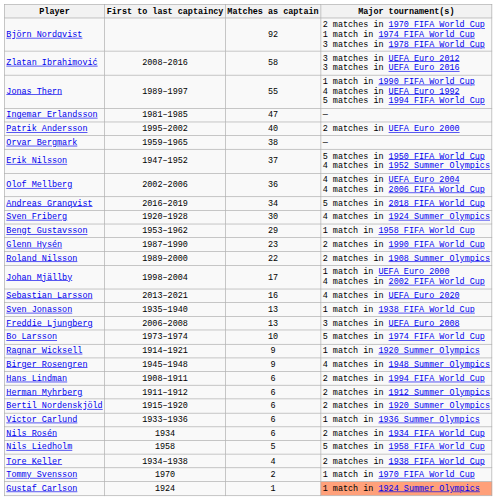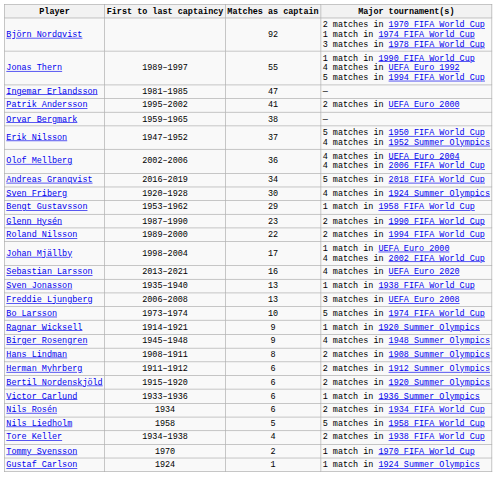 <table class="wikitable sortable" style="text-align: center;">
 <tr>
 <th>Player</th>
 <th>First to last captaincy</th>
 <th>Matches as captain</th>
 <th>Major tournament(s)</th>
 </tr>
 <tr>
 <td align="left"><a href='#'>Björn Nordqvist</a></td>
 <td></td>
 <td>92</td>
 <td align="left">2 matches in <a href='#'>1970 FIFA World Cup</a><br>1 match in <a href='#'>1974 FIFA World Cup</a><br>3 matches in <a href='#'>1978 FIFA World Cup</a></td>
-</tr>
-<tr>
-<td align="left"><a href='#'>Zlatan Ibrahimović</a></td>
-<td>2008–2016</td>
-<td>58</td>
-<td align="left">3 matches in <a href='#'>UEFA Euro 2012</a><br>3 matches in <a href='#'>UEFA Euro 2016</a></td>
 </tr>
 <tr>
 <td align="left"><a href='#'>Jonas Thern</a></td>
 <td>1989–1997</td>
 <td>55</td>
 <td align="left">1 match in <a href='#'>1990 FIFA World Cup</a><br>4 matches in <a href='#'>UEFA Euro 1992</a><br>5 matches in <a href='#'>1994 FIFA World Cup</a></td>
 </tr>
 <tr>
 <td align="left"><a href='#'>Ingemar Erlandsson</a></td>
 <td>1981–1985</td>
 <td>47</td>
 <td align="left">—</td>
 </tr>
 <tr>
 <td align="left"><a href='#'>Patrik Andersson</a></td>
 <td>1995–2002</td>
-<td>40</td>
+<td>41</td>
 <td align="left">2 matches in <a href='#'>UEFA Euro 2000</a></td>
 </tr>
 <tr>
 <td align="left"><a href='#'>Orvar Bergmark</a></td>
 <td>1959–1965</td>
 <td>38</td>
 <td align="left">—</td>
 </tr>
 <tr>
 <td align="left"><a href='#'>Erik Nilsson</a></td>
 <td>1947–1952</td>
 <td>37</td>
 <td align="left">5 matches in <a href='#'>1950 FIFA World Cup</a><br>4 matches in <a href='#'>1952 Summer Olympics</a></td>
 </tr>
 <tr>
 <td align="left"><a href='#'>Olof Mellberg</a></td>
 <td>2002–2006</td>
 <td>36</td>
 <td align="left">4 matches in <a href='#'>UEFA Euro 2004</a><br>4 matches in <a href='#'>2006 FIFA World Cup</a></td>
 </tr>
 <tr>
 <td align="left"><a href='#'>Andreas Granqvist</a></td>
 <td>2016–2019</td>
 <td>34</td>
 <td align="left">5 matches in <a href='#'>2018 FIFA World Cup</a></td>
 </tr>
 <tr>
 <td align="left"><a href='#'>Sven Friberg</a></td>
 <td>1920–1928</td>
 <td>30</td>
 <td align="left">4 matches in <a href='#'>1924 Summer Olympics</a></td>
 </tr>
 <tr>
 <td align="left"><a href='#'>Bengt Gustavsson</a></td>
 <td>1953–1962</td>
 <td>29</td>
 <td align="left">1 match in <a href='#'>1958 FIFA World Cup</a></td>
 </tr>
 <tr>
 <td align="left"><a href='#'>Glenn Hysén</a></td>
 <td>1987–1990</td>
 <td>23</td>
 <td align="left">2 matches in <a href='#'>1990 FIFA World Cup</a></td>
 </tr>
 <tr>
 <td align="left"><a href='#'>Roland Nilsson</a></td>
 <td>1989–2000</td>
 <td>22</td>
-<td align="left">2 matches in <a href='#'>1908 Summer Olympics</a></td>
+<td align="left">2 matches in <a href='#'>1994 FIFA World Cup</a></td>
 </tr>
 <tr>
 <td align="left"><a href='#'>Johan Mjällby</a></td>
 <td>1998–2004</td>
 <td>17</td>
 <td align="left">1 match in <a href='#'>UEFA Euro 2000</a><br>4 matches in <a href='#'>2002 FIFA World Cup</a></td>
 </tr>
 <tr>
 <td align="left"><a href='#'>Sebastian Larsson</a></td>
 <td>2013–2021</td>
 <td>16</td>
 <td align="left">4 matches in <a href='#'>UEFA Euro 2020</a></td>
 </tr>
 <tr>
 <td align="left"><a href='#'>Sven Jonasson</a></td>
 <td>1935–1940</td>
 <td>13</td>
 <td align="left">1 match in <a href='#'>1938 FIFA World Cup</a></td>
 </tr>
 <tr>
 <td align="left"><a href='#'>Freddie Ljungberg</a></td>
 <td>2006–2008</td>
 <td>13</td>
 <td align="left">3 matches in <a href='#'>UEFA Euro 2008</a></td>
 </tr>
 <tr>
 <td align="left"><a href='#'>Bo Larsson</a></td>
 <td>1973–1974</td>
 <td>10</td>
 <td align="left">5 matches in <a href='#'>1974 FIFA World Cup</a></td>
 </tr>
 <tr>
 <td align="left"><a href='#'>Ragnar Wicksell</a></td>
 <td>1914–1921</td>
 <td>9</td>
 <td align="left">1 match in <a href='#'>1920 Summer Olympics</a></td>
 </tr>
 <tr>
 <td align="left"><a href='#'>Birger Rosengren</a></td>
 <td>1945–1948</td>
 <td>9</td>
 <td align="left">4 matches in <a href='#'>1948 Summer Olympics</a></td>
 </tr>
 <tr>
 <td align="left"><a href='#'>Hans Lindman</a></td>
 <td>1908–1911</td>
-<td>6</td>
-<td align="left">2 matches in <a href='#'>1994 FIFA World Cup</a></td>
+<td>8</td>
+<td align="left">2 matches in <a href='#'>1908 Summer Olympics</a></td>
 </tr>
 <tr>
 <td align="left"><a href='#'>Herman Myhrberg</a></td>
 <td>1911–1912</td>
 <td>6</td>
 <td align="left">2 matches in <a href='#'>1912 Summer Olympics</a></td>
 </tr>
 <tr>
 <td align="left"><a href='#'>Bertil Nordenskjöld</a></td>
 <td>1915–1920</td>
 <td>6</td>
 <td align="left">2 matches in <a href='#'>1920 Summer Olympics</a></td>
 </tr>
 <tr>
 <td align="left"><a href='#'>Victor Carlund</a></td>
 <td>1933–1936</td>
 <td>6</td>
 <td align="left">1 match in <a href='#'>1936 Summer Olympics</a></td>
 </tr>
 <tr>
 <td align="left"><a href='#'>Nils Rosén</a></td>
 <td>1934</td>
 <td>6</td>
 <td align="left">2 matches in <a href='#'>1934 FIFA World Cup</a></td>
 </tr>
 <tr>
 <td align="left"><a href='#'>Nils Liedholm</a></td>
 <td>1958</td>
 <td>5</td>
 <td align="left">5 matches in <a href='#'>1958 FIFA World Cup</a></td>
 </tr>
 <tr>
 <td align="left"><a href='#'>Tore Keller</a></td>
 <td>1934–1938</td>
 <td>4</td>
 <td align="left">2 matches in <a href='#'>1938 FIFA World Cup</a></td>
 </tr>
 <tr>
 <td align="left"><a href='#'>Tommy Svensson</a></td>
 <td>1970</td>
 <td>2</td>
 <td align="left">1 match in <a href='#'>1970 FIFA World Cup</a></td>
 </tr>
 <tr>
 <td align="left"><a href='#'>Gustaf Carlson</a></td>
 <td>1924</td>
 <td>1</td>
-<td align="left" style="background: lightsalmon;">1 match in <a href='#'>1924 Summer Olympics</a></td>
+<td align="left">1 match in <a href='#'>1924 Summer Olympics</a></td>
 </tr>
 </table>
